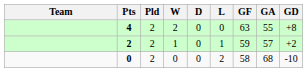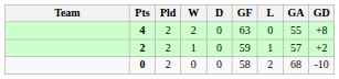 <table class="wikitable" style="text-align: center;" |>
 <tr>
 <th width="175">Team</th>
 <th width="30">Pts</th>
 <th width="30">Pld</th>
 <th width="30">W</th>
 <th width="30">D</th>
+<th width="30">GF</th>
 <th width="30">L</th>
-<th width="30">GF</th>
 <th width="30">GA</th>
 <th width="30">GD</th>
 </tr>
 <tr bgcolor="ccffcc">
 <td style="text-align:left;"></td>
 <td><strong>4</strong></td>
 <td>2</td>
 <td>2</td>
 <td>0</td>
+<td>63</td>
 <td>0</td>
-<td>63</td>
 <td>55</td>
 <td>+8</td>
 </tr>
 <tr bgcolor="ccffcc">
 <td style="text-align:left;"></td>
 <td><strong>2</strong></td>
 <td>2</td>
 <td>1</td>
 <td>0</td>
+<td>59</td>
 <td>1</td>
-<td>59</td>
 <td>57</td>
 <td>+2</td>
 </tr>
 <tr>
 <td style="text-align:left;"></td>
 <td><strong>0</strong></td>
 <td>2</td>
 <td>0</td>
 <td>0</td>
+<td>58</td>
 <td>2</td>
-<td>58</td>
 <td>68</td>
 <td>-10</td>
 </tr>
 </table>
